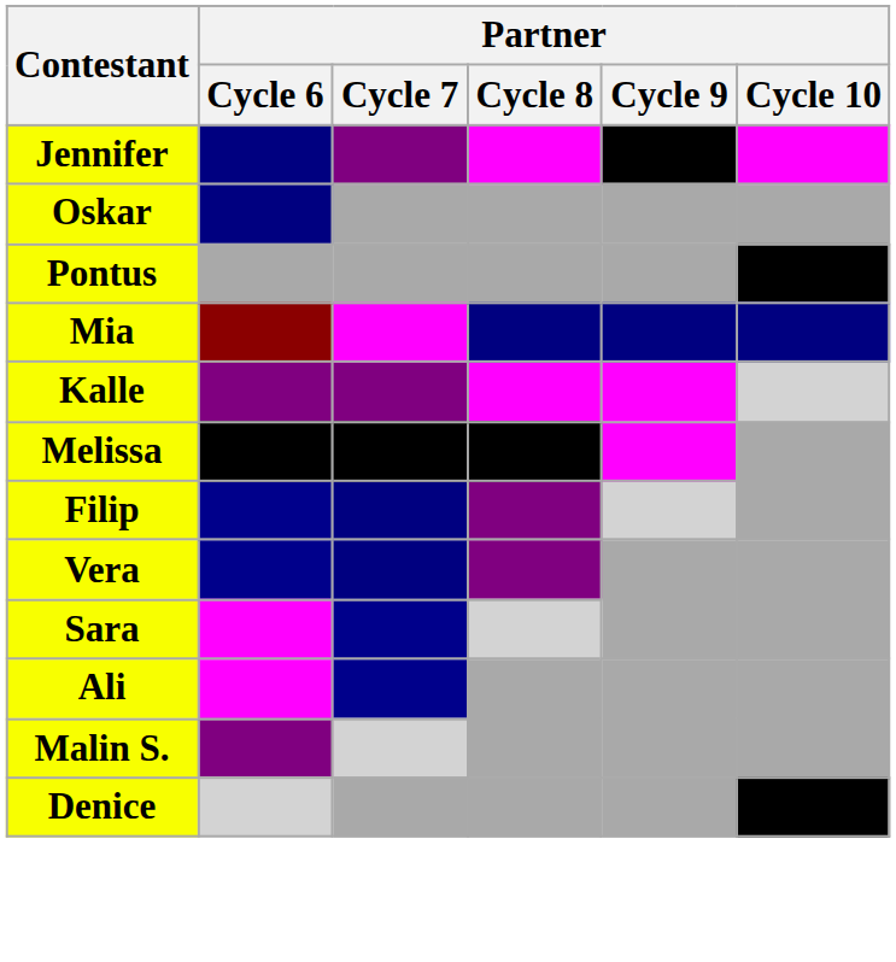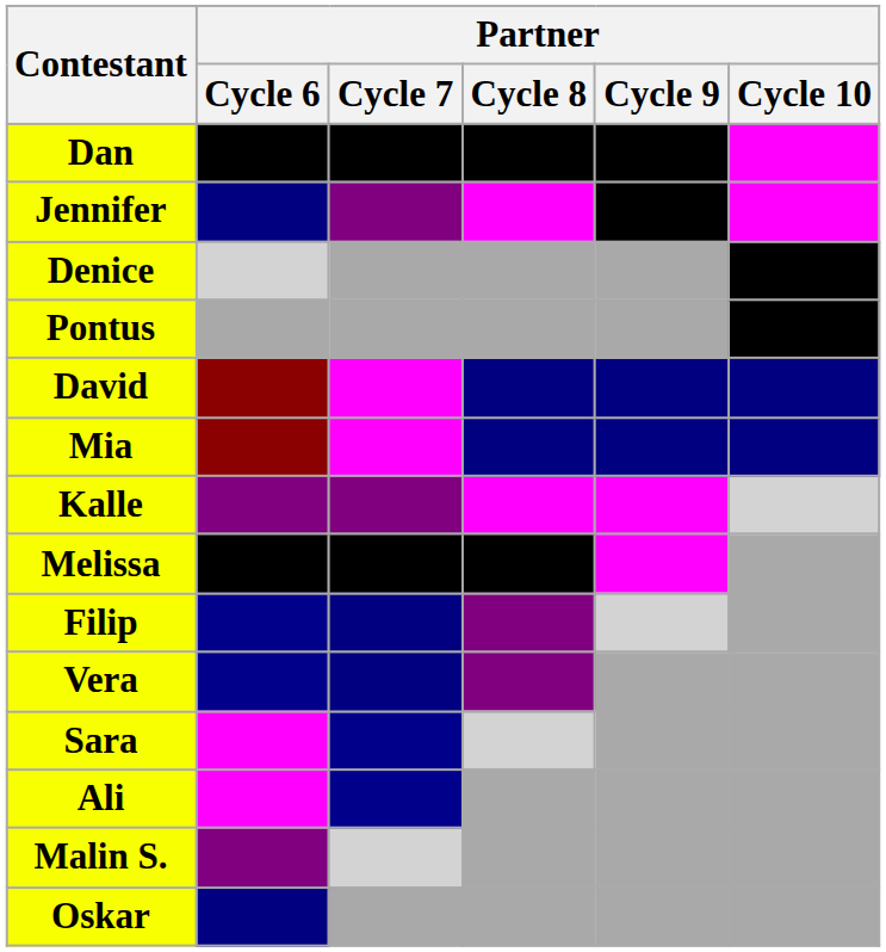 <table class="wikitable" style="margin:auto; text-align:center">
 <tr>
 <th rowspan=2>Contestant</th>
 <th colspan=5>Partner</th>
 </tr>
 <tr>
 <th>Cycle 6</th>
 <th>Cycle 7</th>
 <th>Cycle 8</th>
 <th>Cycle 9</th>
 <th>Cycle 10</th>
 </tr>
 <tr>
+<td style="background:#F8FF00;"><strong>Dan</strong></td>
+<td style="text-align:center; background:black; color:white;"></td>
+<td style="text-align:center; background:black; color:white;"></td>
+<td style="text-align:center; background:black; color:white;"></td>
+<td style="text-align:center; background:black; color:white;"></td>
+<td style="text-align:center; background:fuchsia; color:white;"></td>
+</tr>
+<tr>
 <td style="background:#F8FF00;"><strong>Jennifer</strong></td>
 <td style="text-align:center; background:navy; color:white;"></td>
 <td style="text-align:center; background:purple; color:white;"></td>
 <td style="text-align:center; background:fuchsia; color:white;"></td>
 <td style="text-align:center; background:black; color:white;"></td>
 <td style="text-align:center; background:fuchsia; color:white;"></td>
 </tr>
 <tr>
-<td style="background:#F8FF00;"><strong>Oskar</strong></td>
-<td style="text-align:center; background:navy; color:white;"></td>
+<td style="background:#F8FF00;"><strong>Denice</strong></td>
+<td style="text-align:center; background:lightgrey;;"></td>
 <td bgcolor=darkgrey></td>
 <td bgcolor=darkgrey></td>
 <td bgcolor=darkgrey></td>
-<td bgcolor=darkgrey></td>
+<td style="text-align:center; background:black; color:white;"></td>
 </tr>
 <tr>
 <td style="background:#F8FF00;"><strong>Pontus</strong></td>
 <td bgcolor=darkgrey></td>
 <td bgcolor=darkgrey></td>
 <td bgcolor=darkgrey></td>
 <td bgcolor=darkgrey></td>
 <td style="text-align:center; background:black; color:white;"></td>
+</tr>
+<tr>
+<td style="background:#F8FF00;"><strong>David</strong></td>
+<td style="text-align:center; background:darkred; color:white;"></td>
+<td style="text-align:center; background:fuchsia; color:white;"></td>
+<td style="text-align:center; background:navy; color:white;"></td>
+<td style="text-align:center; background:navy; color:white;"></td>
+<td style="text-align:center; background:navy; color:white;"></td>
 </tr>
 <tr>
 <td style="background:#F8FF00;"><strong>Mia</strong></td>
 <td style="text-align:center; background:darkred; color:white;"></td>
 <td style="text-align:center; background:fuchsia; color:white;"></td>
 <td style="text-align:center; background:navy; color:white;"></td>
 <td style="text-align:center; background:navy; color:white;"></td>
 <td style="text-align:center; background:navy; color:white;"></td>
 </tr>
 <tr>
 <td style="background:#F8FF00;"><strong>Kalle</strong></td>
 <td style="text-align:center; background:purple; color:white;"></td>
 <td style="text-align:center; background:purple; color:white;"></td>
 <td style="text-align:center; background:fuchsia; color:white;"></td>
 <td style="text-align:center; background:fuchsia; color:white;"></td>
 <td style="text-align:center; background:lightgrey;;"></td>
 </tr>
 <tr>
 <td style="background:#F8FF00;"><strong>Melissa</strong></td>
 <td style="text-align:center; background:black; color:white;"></td>
 <td style="text-align:center; background:black; color:white;"></td>
 <td style="text-align:center; background:black; color:white;"></td>
 <td style="text-align:center; background:fuchsia; color:white;"></td>
 <td rowspan=2 bgcolor=darkgrey></td>
 </tr>
 <tr>
 <td style="background:#F8FF00;"><strong>Filip</strong></td>
 <td style="text-align:center; background:darkblue; color:white;"></td>
 <td style="text-align:center; background:navy; color:white;"></td>
 <td style="text-align:center; background:purple; color:white;"></td>
 <td style="text-align:center; background:lightgrey;;"></td>
 </tr>
 <tr>
 <td style="background:#F8FF00;"><strong>Vera</strong></td>
 <td style="text-align:center; background:darkblue; color:white;"></td>
 <td style="text-align:center; background:navy; color:white;"></td>
 <td style="text-align:center; background:purple; color:white;"></td>
 <td rowspan=2 bgcolor=darkgrey></td>
 <td rowspan=2 bgcolor=darkgrey></td>
 </tr>
 <tr>
 <td style="background:#F8FF00;"><strong>Sara</strong></td>
 <td style="text-align:center; background:fuchsia; color:white;"></td>
 <td style="text-align:center; background:darkblue; color:white;"></td>
 <td style="text-align:center; background:lightgrey;;"></td>
 </tr>
 <tr>
 <td style="background:#F8FF00;"><strong>Ali</strong></td>
 <td style="text-align:center; background:fuchsia; color:white;"></td>
 <td style="text-align:center; background:darkblue; color:white;"></td>
 <td rowspan=2 bgcolor=darkgrey></td>
 <td rowspan=2 bgcolor=darkgrey></td>
 <td rowspan=2 bgcolor=darkgrey></td>
 </tr>
 <tr>
 <td style="background:#F8FF00;"><strong>Malin S.</strong></td>
 <td style="text-align:center; background:purple; color:white;"></td>
 <td style="text-align:center; background:lightgrey;;"></td>
 </tr>
 <tr>
-<td style="background:#F8FF00;"><strong>Denice</strong></td>
-<td style="text-align:center; background:lightgrey;;"></td>
+<td style="background:#F8FF00;"><strong>Oskar</strong></td>
+<td style="text-align:center; background:navy; color:white;"></td>
 <td bgcolor=darkgrey></td>
 <td bgcolor=darkgrey></td>
 <td bgcolor=darkgrey></td>
-<td style="text-align:center; background:black; color:white;"></td>
+<td bgcolor=darkgrey></td>
 </tr>
 </table>
